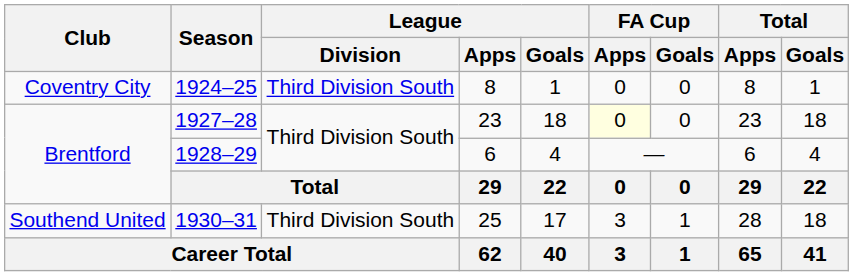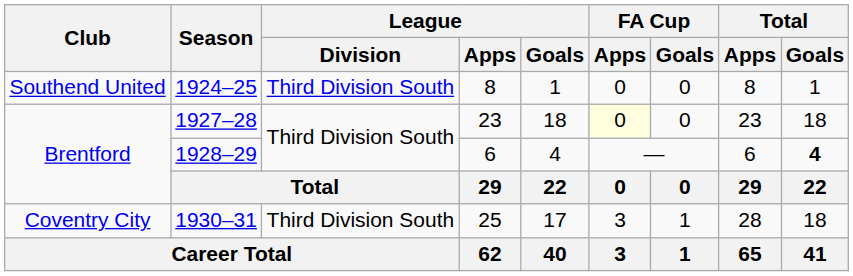 <table class="wikitable" style="text-align: center;">
 <tr>
 <th rowspan="2">Club</th>
 <th rowspan="2">Season</th>
 <th colspan="3">League</th>
 <th colspan="2">FA Cup</th>
 <th colspan="2">Total</th>
 </tr>
 <tr>
 <th>Division</th>
 <th>Apps</th>
 <th>Goals</th>
 <th>Apps</th>
 <th>Goals</th>
 <th>Apps</th>
 <th>Goals</th>
 </tr>
 <tr>
-<td><a href='#'>Coventry City</a></td>
+<td><a href='#'>Southend United</a></td>
 <td><a href='#'>1924–25</a></td>
 <td><a href='#'>Third Division South</a></td>
 <td>8</td>
 <td>1</td>
 <td>0</td>
 <td>0</td>
 <td>8</td>
 <td>1</td>
 </tr>
 <tr>
 <td rowspan="3"><a href='#'>Brentford</a></td>
 <td><a href='#'>1927–28</a></td>
 <td rowspan="2">Third Division South</td>
 <td>23</td>
 <td>18</td>
 <td style="background: lightyellow;">0</td>
 <td>0</td>
 <td>23</td>
 <td>18</td>
 </tr>
 <tr>
 <td><a href='#'>1928–29</a></td>
 <td>6</td>
 <td>4</td>
 <td colspan="2"><em>—</em></td>
 <td>6</td>
-<td>4</td>
+<td><strong>4</strong></td>
 </tr>
 <tr>
 <th colspan="2">Total</th>
 <th>29</th>
 <th>22</th>
 <th>0</th>
 <th>0</th>
 <th>29</th>
 <th>22</th>
 </tr>
 <tr>
-<td><a href='#'>Southend United</a></td>
+<td><a href='#'>Coventry City</a></td>
 <td><a href='#'>1930–31</a></td>
 <td>Third Division South</td>
 <td>25</td>
 <td>17</td>
 <td>3</td>
 <td>1</td>
 <td>28</td>
 <td>18</td>
 </tr>
 <tr>
 <th colspan="3">Career Total</th>
 <th>62</th>
 <th>40</th>
 <th>3</th>
 <th>1</th>
 <th>65</th>
 <th>41</th>
 </tr>
 </table>
